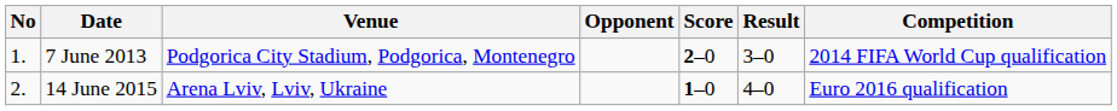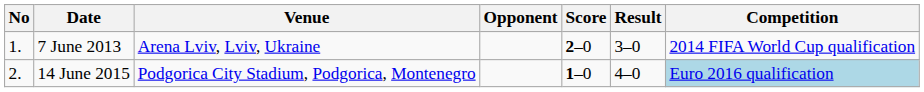 <table class="wikitable">
 <tr>
 <th>No</th>
 <th>Date</th>
 <th>Venue</th>
 <th>Opponent</th>
 <th>Score</th>
 <th>Result</th>
 <th>Competition</th>
 </tr>
 <tr>
 <td>1.</td>
 <td>7 June 2013</td>
-<td><a href='#'>Podgorica City Stadium</a>, <a href='#'>Podgorica</a>, <a href='#'>Montenegro</a></td>
+<td><a href='#'>Arena Lviv</a>, <a href='#'>Lviv</a>, <a href='#'>Ukraine</a></td>
 <td></td>
 <td><strong>2</strong>–0</td>
 <td>3–0</td>
 <td><a href='#'>2014 FIFA World Cup qualification</a></td>
 </tr>
 <tr>
 <td>2.</td>
 <td>14 June 2015</td>
-<td><a href='#'>Arena Lviv</a>, <a href='#'>Lviv</a>, <a href='#'>Ukraine</a></td>
+<td><a href='#'>Podgorica City Stadium</a>, <a href='#'>Podgorica</a>, <a href='#'>Montenegro</a></td>
 <td></td>
 <td><strong>1</strong>–0</td>
 <td>4–0</td>
-<td><a href='#'>Euro 2016 qualification</a></td>
+<td style="background: lightblue;"><a href='#'>Euro 2016 qualification</a></td>
 </tr>
 </table>
